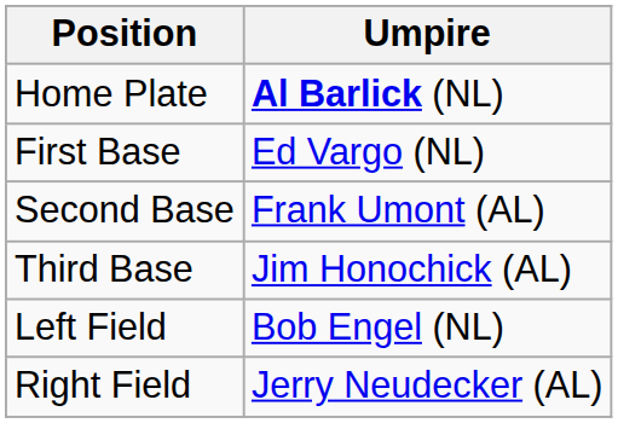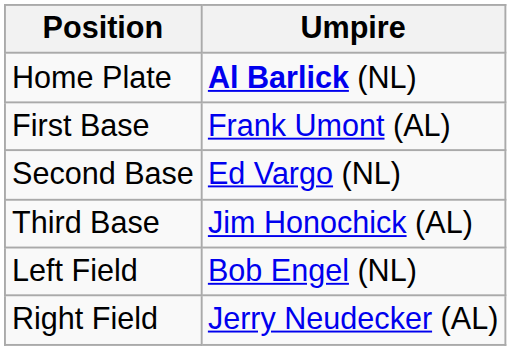 <table class="wikitable">
 <tr>
 <th>Position</th>
 <th>Umpire</th>
 </tr>
 <tr>
 <td>Home Plate</td>
 <td><strong><a href='#'>Al Barlick</a></strong> (NL)</td>
 </tr>
 <tr>
 <td>First Base</td>
-<td><a href='#'>Ed Vargo</a> (NL)</td>
+<td><a href='#'>Frank Umont</a> (AL)</td>
 </tr>
 <tr>
 <td>Second Base</td>
-<td><a href='#'>Frank Umont</a> (AL)</td>
+<td><a href='#'>Ed Vargo</a> (NL)</td>
 </tr>
 <tr>
 <td>Third Base</td>
 <td><a href='#'>Jim Honochick</a> (AL)</td>
 </tr>
 <tr>
 <td>Left Field</td>
 <td><a href='#'>Bob Engel</a> (NL)</td>
 </tr>
 <tr>
 <td>Right Field</td>
 <td><a href='#'>Jerry Neudecker</a> (AL)</td>
 </tr>
 </table>
